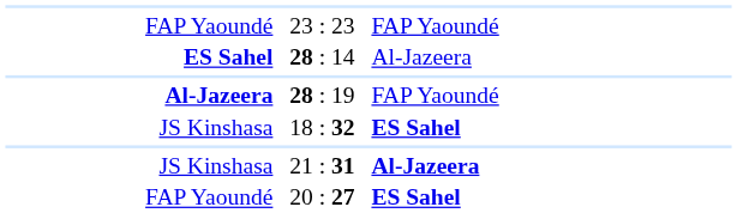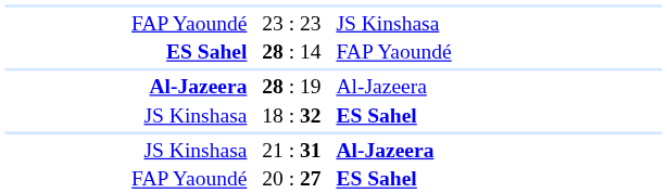 <table style="text-align:center" width=500>
 <tr>
 <th width=30%></th>
 <th width=10%></th>
 <th width=30%></th>
 <th width=10%></th>
 </tr>
 <tr align="left" bgcolor=#D0E7FF>
 <td colspan=4></td>
 </tr>
 <tr>
 <td align="right"><a href='#'>FAP Yaoundé</a> </td>
 <td>23 : 23</td>
-<td align=left> <a href='#'>FAP Yaoundé</a></td>
+<td align=left> <a href='#'>JS Kinshasa</a></td>
 </tr>
 <tr>
 <td align="right"><strong><a href='#'>ES Sahel</a></strong> </td>
 <td><strong>28</strong> : 14</td>
-<td align=left> <a href='#'>Al-Jazeera</a></td>
+<td align=left> <a href='#'>FAP Yaoundé</a></td>
 </tr>
 <tr align="left" bgcolor=#D0E7FF>
 <td colspan=4></td>
 </tr>
 <tr>
 <td align="right"><strong><a href='#'>Al-Jazeera</a></strong> </td>
 <td><strong>28</strong> : 19</td>
-<td align=left> <a href='#'>FAP Yaoundé</a></td>
+<td align=left> <a href='#'>Al-Jazeera</a></td>
 </tr>
 <tr>
 <td align="right"><a href='#'>JS Kinshasa</a> </td>
 <td>18 : <strong>32</strong></td>
 <td align=left> <strong><a href='#'>ES Sahel</a></strong></td>
 </tr>
 <tr align="left" bgcolor=#D0E7FF>
 <td colspan=4></td>
 </tr>
 <tr>
 <td align="right"><a href='#'>JS Kinshasa</a> </td>
 <td>21 : <strong>31</strong></td>
 <td align=left> <strong><a href='#'>Al-Jazeera</a></strong></td>
 </tr>
 <tr>
 <td align="right"><a href='#'>FAP Yaoundé</a> </td>
 <td>20 : <strong>27</strong></td>
 <td align=left> <strong><a href='#'>ES Sahel</a></strong></td>
 </tr>
 </table>
